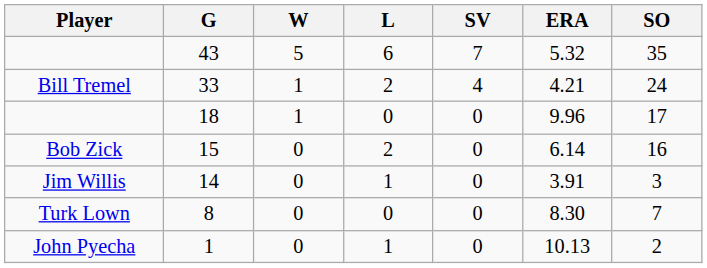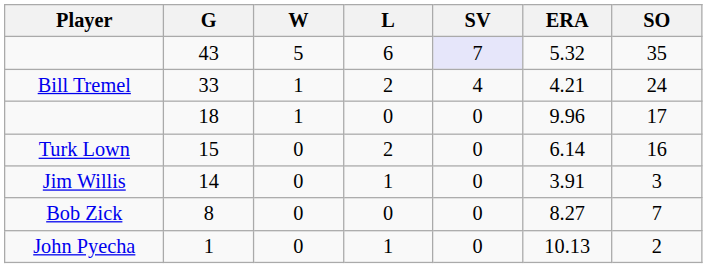 <table class="wikitable sortable">
 <tr>
 <th bgcolor="#DDDDFF" width="16%">Player</th>
 <th bgcolor="#DDDDFF" width="9%">G</th>
 <th bgcolor="#DDDDFF" width="9%">W</th>
 <th bgcolor="#DDDDFF" width="9%">L</th>
 <th bgcolor="#DDDDFF" width="9%">SV</th>
 <th bgcolor="#DDDDFF" width="9%">ERA</th>
 <th bgcolor="#DDDDFF" width="9%">SO</th>
 </tr>
 <tr align="center">
 <td></td>
 <td>43</td>
 <td>5</td>
 <td>6</td>
-<td>7</td>
+<td style="background: lavender;">7</td>
 <td>5.32</td>
 <td>35</td>
 </tr>
 <tr align="center">
 <td><a href='#'>Bill Tremel</a></td>
 <td>33</td>
 <td>1</td>
 <td>2</td>
 <td>4</td>
 <td>4.21</td>
 <td>24</td>
 </tr>
 <tr align=center>
 <td></td>
 <td>18</td>
 <td>1</td>
 <td>0</td>
 <td>0</td>
 <td>9.96</td>
 <td>17</td>
 </tr>
 <tr align="center">
-<td><a href='#'>Bob Zick</a></td>
+<td><a href='#'>Turk Lown</a></td>
 <td>15</td>
 <td>0</td>
 <td>2</td>
 <td>0</td>
 <td>6.14</td>
 <td>16</td>
 </tr>
 <tr align=center>
 <td><a href='#'>Jim Willis</a></td>
 <td>14</td>
 <td>0</td>
 <td>1</td>
 <td>0</td>
 <td>3.91</td>
 <td>3</td>
 </tr>
 <tr align=center>
-<td><a href='#'>Turk Lown</a></td>
+<td><a href='#'>Bob Zick</a></td>
 <td>8</td>
 <td>0</td>
 <td>0</td>
 <td>0</td>
-<td>8.30</td>
+<td>8.27</td>
 <td>7</td>
 </tr>
 <tr align=center>
 <td><a href='#'>John Pyecha</a></td>
 <td>1</td>
 <td>0</td>
 <td>1</td>
 <td>0</td>
 <td>10.13</td>
 <td>2</td>
 </tr>
 </table>
